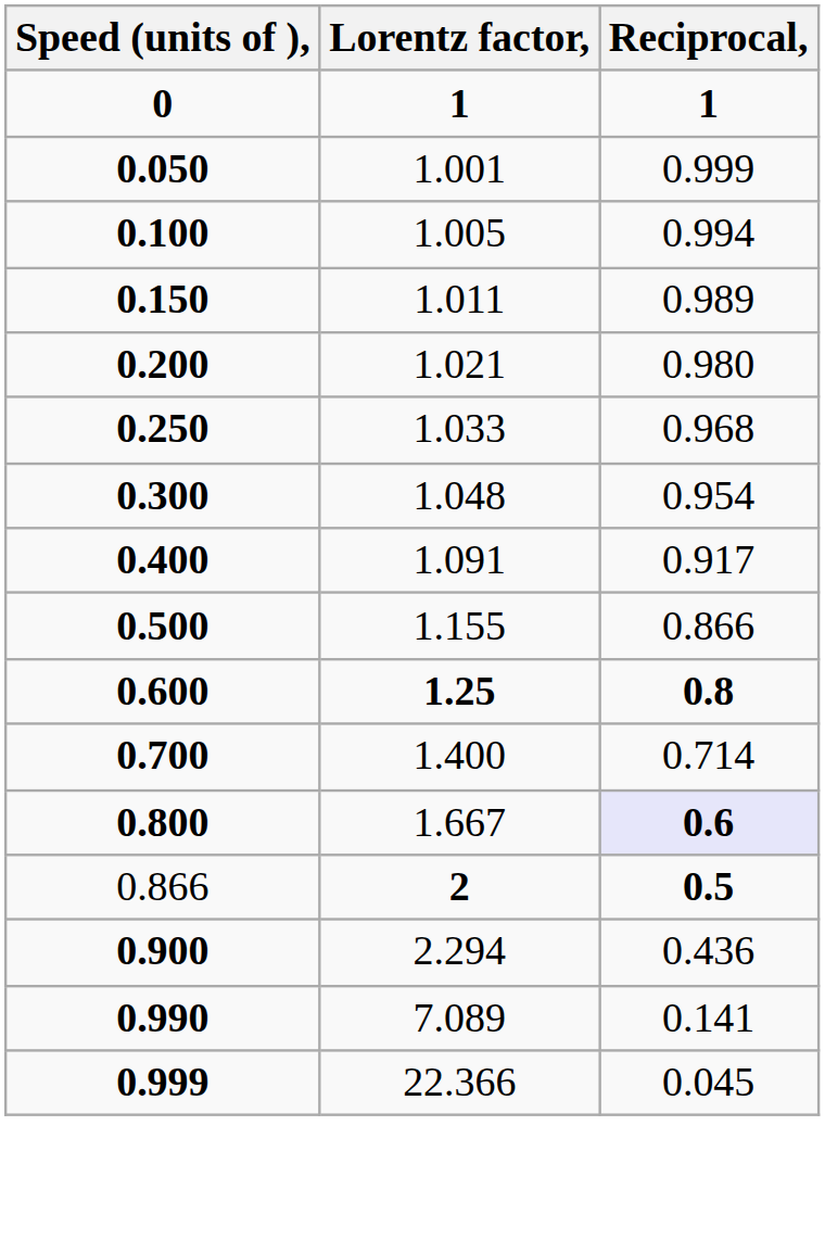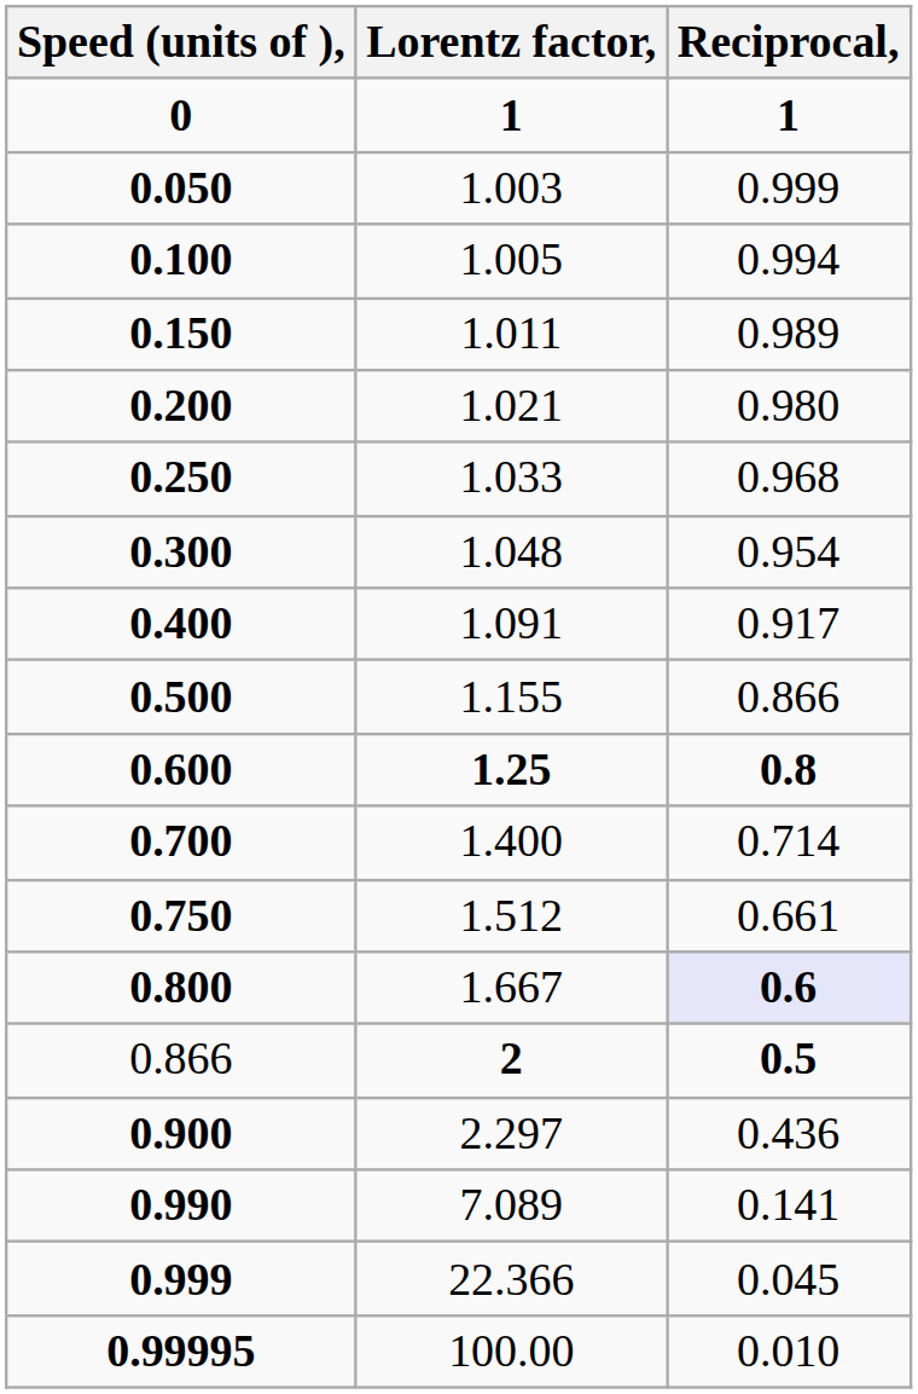 <table class="wikitable" style="text-align:center;">
 <tr>
 <th>Speed (units of ), <br></th>
 <th>Lorentz factor, <br></th>
 <th>Reciprocal, <br></th>
 </tr>
 <tr>
 <td><strong>0</strong></td>
 <td><strong>1</strong></td>
 <td><strong>1</strong></td>
 </tr>
 <tr>
 <td><strong>0.050</strong></td>
-<td>1.001</td>
+<td>1.003</td>
 <td>0.999</td>
 </tr>
 <tr>
 <td><strong>0.100</strong></td>
 <td>1.005</td>
 <td>0.994</td>
 </tr>
 <tr>
 <td><strong>0.150</strong></td>
 <td>1.011</td>
 <td>0.989</td>
 </tr>
 <tr>
 <td><strong>0.200</strong></td>
 <td>1.021</td>
 <td>0.980</td>
 </tr>
 <tr>
 <td><strong>0.250</strong></td>
 <td>1.033</td>
 <td>0.968</td>
 </tr>
 <tr>
 <td><strong>0.300</strong></td>
 <td>1.048</td>
 <td>0.954</td>
 </tr>
 <tr>
 <td><strong>0.400</strong></td>
 <td>1.091</td>
 <td>0.917</td>
 </tr>
 <tr>
 <td><strong>0.500</strong></td>
 <td>1.155</td>
 <td>0.866</td>
 </tr>
 <tr>
 <td><strong>0.600</strong></td>
 <td><strong>1.25</strong></td>
 <td><strong>0.8</strong></td>
 </tr>
 <tr>
 <td><strong>0.700</strong></td>
 <td>1.400</td>
 <td>0.714</td>
 </tr>
 <tr>
+<td><strong>0.750</strong></td>
+<td>1.512</td>
+<td>0.661</td>
+</tr>
+<tr>
 <td><strong>0.800</strong></td>
 <td>1.667</td>
 <td style="background: lavender;"><strong>0.6</strong></td>
 </tr>
 <tr>
 <td>0.866</td>
 <td><strong>2</strong></td>
 <td><strong>0.5</strong></td>
 </tr>
 <tr>
 <td><strong>0.900</strong></td>
-<td>2.294</td>
+<td>2.297</td>
 <td>0.436</td>
 </tr>
 <tr>
 <td><strong>0.990</strong></td>
 <td>7.089</td>
 <td>0.141</td>
 </tr>
 <tr>
 <td><strong>0.999</strong></td>
 <td>22.366</td>
 <td>0.045</td>
 </tr>
+<tr>
+<td><strong>0.99995</strong></td>
+<td>100.00</td>
+<td>0.010</td>
+</tr>
 </table>
